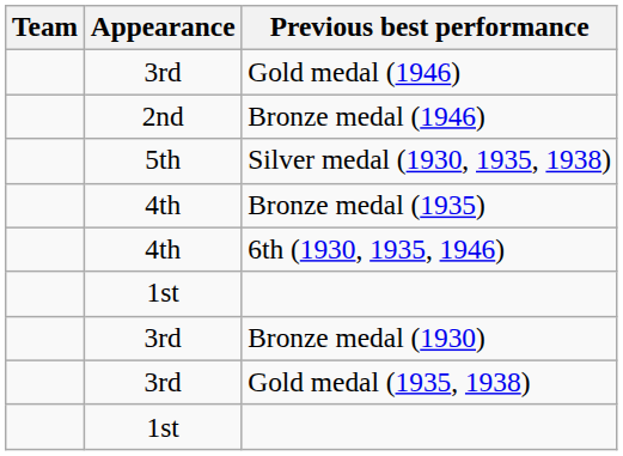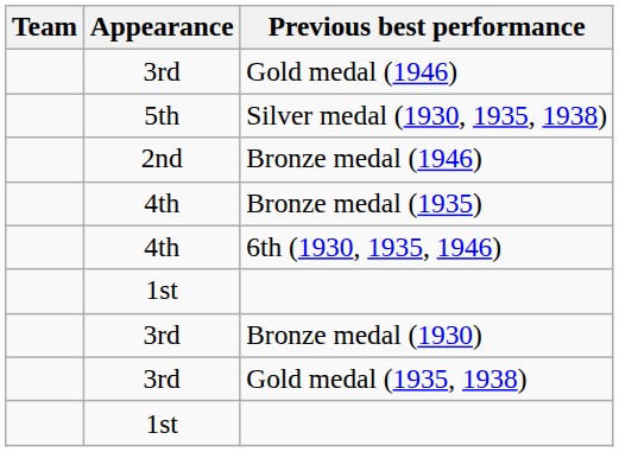 <table class="wikitable">
 <tr>
 <th>Team</th>
 <th>Appearance</th>
 <th>Previous best performance</th>
 </tr>
 <tr>
 <td></td>
 <td align=center>3rd</td>
 <td>Gold medal (<a href='#'>1946</a>)</td>
 </tr>
 <tr>
 <td></td>
-<td align=center>2nd</td>
-<td>Bronze medal (<a href='#'>1946</a>)</td>
+<td align=center>5th</td>
+<td>Silver medal (<a href='#'>1930</a>, <a href='#'>1935</a>, <a href='#'>1938</a>)</td>
 </tr>
 <tr>
 <td></td>
-<td align=center>5th</td>
-<td>Silver medal (<a href='#'>1930</a>, <a href='#'>1935</a>, <a href='#'>1938</a>)</td>
+<td align=center>2nd</td>
+<td>Bronze medal (<a href='#'>1946</a>)</td>
 </tr>
 <tr>
 <td></td>
 <td align=center>4th</td>
 <td>Bronze medal (<a href='#'>1935</a>)</td>
 </tr>
 <tr>
 <td></td>
 <td align=center>4th</td>
 <td>6th (<a href='#'>1930</a>, <a href='#'>1935</a>, <a href='#'>1946</a>)</td>
 </tr>
 <tr>
 <td></td>
 <td align=center>1st</td>
 <td></td>
 </tr>
 <tr>
 <td></td>
 <td align=center>3rd</td>
 <td>Bronze medal (<a href='#'>1930</a>)</td>
 </tr>
 <tr>
 <td></td>
 <td align=center>3rd</td>
 <td>Gold medal (<a href='#'>1935</a>, <a href='#'>1938</a>)</td>
 </tr>
 <tr>
 <td></td>
 <td align=center>1st</td>
 <td></td>
 </tr>
 </table>
